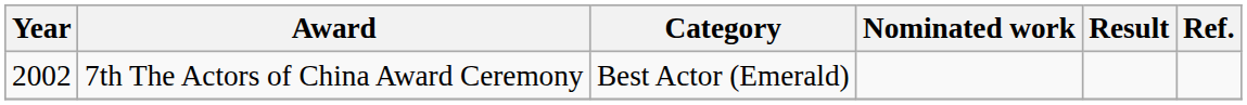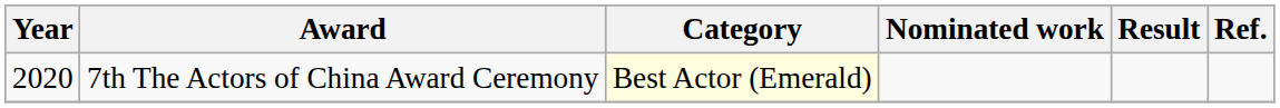 <table class="wikitable">
 <tr>
 <th>Year</th>
 <th>Award</th>
 <th>Category</th>
 <th>Nominated work</th>
 <th>Result</th>
 <th>Ref.</th>
 </tr>
 <tr>
-<td>2002</td>
+<td>2020</td>
 <td>7th The Actors of China Award Ceremony</td>
-<td>Best Actor (Emerald)</td>
+<td style="background: lightyellow;">Best Actor (Emerald)</td>
 <td></td>
 <td></td>
 <td></td>
 </tr>
 <tr>
 </tr>
 </table>
